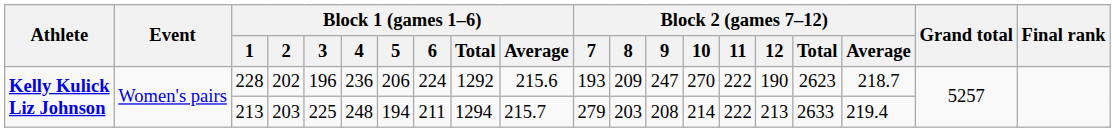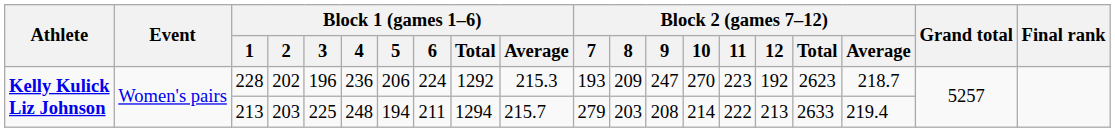 <table class="wikitable" style="font-size:90%">
 <tr>
 <th rowspan=2>Athlete</th>
 <th rowspan=2>Event</th>
 <th colspan=8>Block 1 (games 1–6)</th>
 <th colspan=8>Block 2 (games 7–12)</th>
 <th rowspan=2>Grand total</th>
 <th rowspan=2>Final rank</th>
 </tr>
 <tr>
 <th>1</th>
 <th>2</th>
 <th>3</th>
 <th>4</th>
 <th>5</th>
 <th>6</th>
 <th>Total</th>
 <th>Average</th>
 <th>7</th>
 <th>8</th>
 <th>9</th>
 <th>10</th>
 <th>11</th>
 <th>12</th>
 <th>Total</th>
 <th>Average</th>
 </tr>
 <tr align=center>
 <td align=left rowspan=2><strong><a href='#'>Kelly Kulick</a> <br> <a href='#'>Liz Johnson</a></strong></td>
 <td align=left rowspan=2><a href='#'>Women's pairs</a></td>
 <td>228</td>
 <td>202</td>
 <td>196</td>
 <td>236</td>
 <td>206</td>
 <td>224</td>
 <td>1292</td>
-<td>215.6</td>
+<td>215.3</td>
 <td>193</td>
 <td>209</td>
 <td>247</td>
 <td>270</td>
-<td>222</td>
-<td>190</td>
+<td>223</td>
+<td>192</td>
 <td>2623</td>
 <td>218.7</td>
 <td rowspan=2> 5257</td>
 <td rowspan=2> </td>
 </tr>
 <tr>
 <td>213</td>
 <td>203</td>
 <td>225</td>
 <td>248</td>
 <td>194</td>
 <td>211</td>
 <td>1294</td>
 <td>215.7</td>
 <td>279</td>
 <td>203</td>
 <td>208</td>
 <td>214</td>
 <td>222</td>
 <td>213</td>
 <td>2633</td>
 <td>219.4</td>
 </tr>
 </table>
